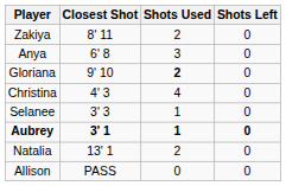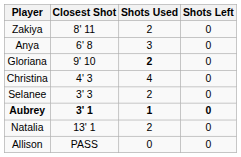 <table class="wikitable" style="text-align:center;">
 <tr>
 <th>Player</th>
 <th>Closest Shot</th>
 <th>Shots Used</th>
 <th>Shots Left</th>
 </tr>
 <tr>
 <td>Zakiya</td>
 <td>8' 11</td>
 <td>2</td>
 <td>0</td>
 </tr>
 <tr>
 <td>Anya</td>
 <td>6' 8</td>
 <td>3</td>
 <td>0</td>
 </tr>
 <tr>
 <td>Gloriana</td>
 <td>9' 10</td>
 <td><strong>2</strong></td>
 <td>0</td>
 </tr>
 <tr>
 <td>Christina</td>
 <td>4' 3</td>
 <td>4</td>
 <td>0</td>
 </tr>
 <tr>
 <td>Selanee</td>
 <td>3' 3</td>
-<td>1</td>
+<td>2</td>
 <td>0</td>
 </tr>
 <tr>
 <td><strong>Aubrey</strong></td>
 <td><strong>3' 1</strong></td>
 <td><strong>1</strong></td>
 <td><strong>0</strong></td>
 </tr>
 <tr>
 <td>Natalia</td>
 <td>13' 1</td>
 <td>2</td>
 <td>0</td>
 </tr>
 <tr>
 <td>Allison</td>
 <td>PASS</td>
 <td>0</td>
 <td>0</td>
 </tr>
 </table>
